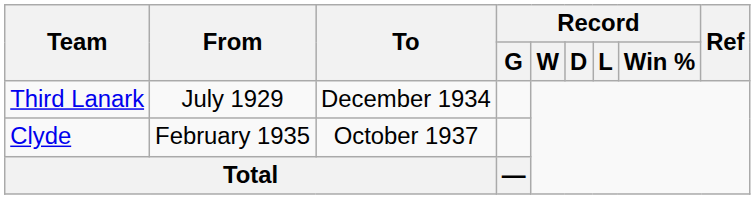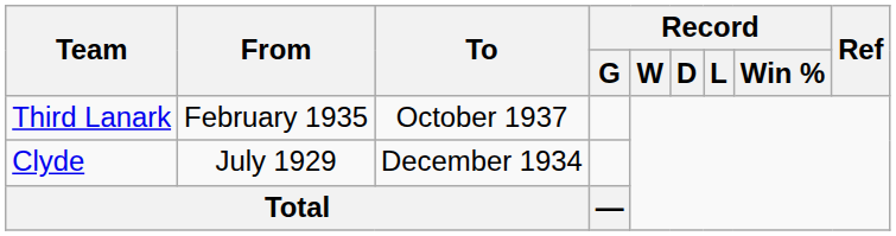 <table class="wikitable" style="text-align: center">
 <tr>
 <th rowspan="2">Team</th>
 <th rowspan="2">From</th>
 <th rowspan="2">To</th>
 <th colspan="5">Record</th>
 <th rowspan="2">Ref</th>
 </tr>
 <tr>
 <th>G</th>
 <th>W</th>
 <th>D</th>
 <th>L</th>
 <th>Win %</th>
 </tr>
 <tr>
 <td align="left"><a href='#'>Third Lanark</a></td>
-<td>July 1929</td>
-<td>December 1934<br></td>
+<td>February 1935</td>
+<td>October 1937<br></td>
 <td></td>
 </tr>
 <tr>
 <td align="left"><a href='#'>Clyde</a></td>
-<td>February 1935</td>
-<td>October 1937<br></td>
+<td>July 1929</td>
+<td>December 1934<br></td>
 <td></td>
 </tr>
 <tr>
 <th colspan="3">Total<br></th>
 <th>—</th>
 </tr>
 </table>
